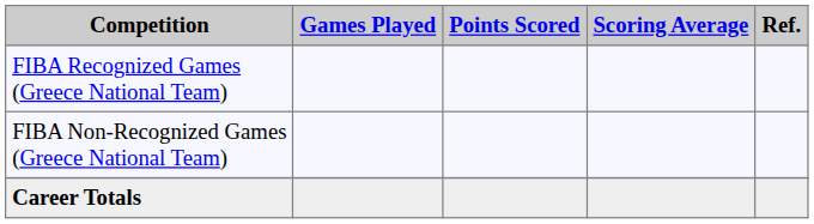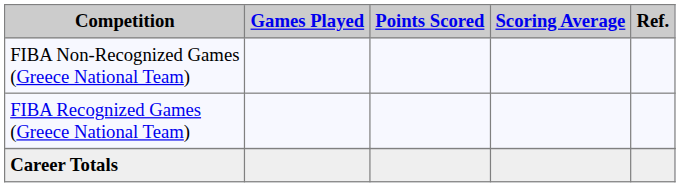 <table bgcolor="#f7f8ff" cellpadding="4" cellspacing="0" border="1" style="font-size: 95%; border: gray solid 1px; border-collapse: collapse;">
 <tr bgcolor="#CCCCCC">
 <td align="center"><strong>Competition</strong></td>
 <td align="center"><strong><a href='#'>Games Played</a></strong></td>
 <td align="center"><strong><a href='#'>Points Scored</a></strong></td>
 <td align="center"><strong><a href='#'>Scoring Average</a></strong></td>
 <td align="center"><strong>Ref.</strong></td>
 </tr>
 <tr align=left>
-<td><a href='#'>FIBA Recognized Games</a><br>(<a href='#'>Greece National Team</a>)</td>
+<td>FIBA Non-Recognized Games<br>(<a href='#'>Greece National Team</a>)</td>
 <td></td>
 <td></td>
 <td></td>
 <td></td>
 </tr>
 <tr align=left>
-<td>FIBA Non-Recognized Games<br>(<a href='#'>Greece National Team</a>)</td>
+<td><a href='#'>FIBA Recognized Games</a><br>(<a href='#'>Greece National Team</a>)</td>
 <td></td>
 <td></td>
 <td></td>
 <td></td>
 </tr>
 <tr align=left>
 </tr>
 <tr bgcolor="#EFEFEF" align="left">
 <td><strong>Career Totals</strong></td>
 <td></td>
 <td></td>
 <td></td>
 <td></td>
 </tr>
 </table>
